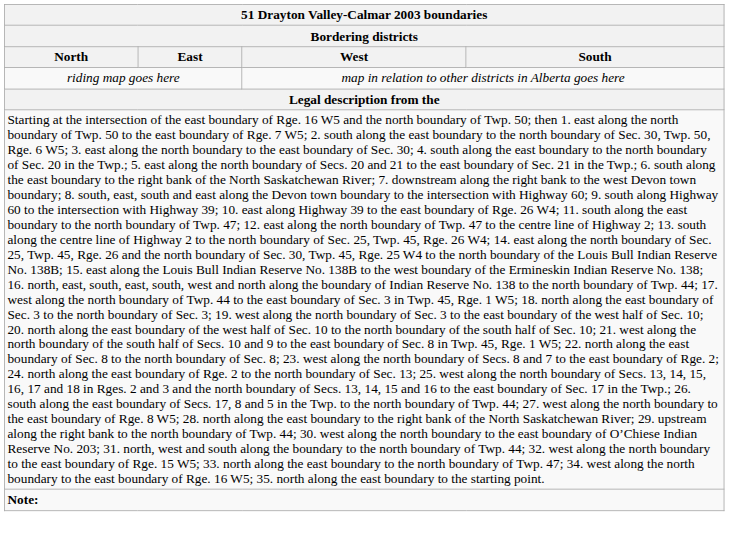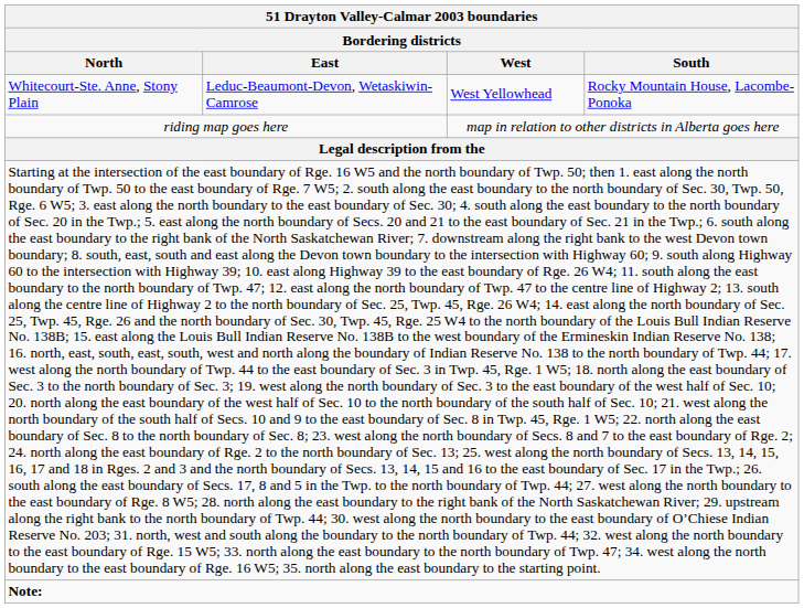 <table class="wikitable collapsible collapsed">
 <tr>
 <th colspan=4>51 Drayton Valley-Calmar 2003 boundaries</th>
 </tr>
 <tr>
 <th colspan=4>Bordering districts</th>
 </tr>
 <tr>
 <th>North</th>
 <th>East</th>
 <th>West</th>
 <th>South</th>
+</tr>
+<tr>
+<td><a href='#'>Whitecourt-Ste. Anne</a>, <a href='#'>Stony Plain</a></td>
+<td><a href='#'>Leduc-Beaumont-Devon</a>, <a href='#'>Wetaskiwin-Camrose</a></td>
+<td><a href='#'>West Yellowhead</a></td>
+<td><a href='#'>Rocky Mountain House</a>, <a href='#'>Lacombe-Ponoka</a></td>
 </tr>
 <tr>
 <td colspan=2 align=center><em>riding map goes here</em></td>
 <td colspan=2 align=center><em>map in relation to other districts in Alberta goes here</em></td>
 </tr>
 <tr>
 <th colspan=4>Legal description from the </th>
 </tr>
 <tr>
 <td colspan=4>Starting at the intersection of the east boundary of Rge. 16 W5 and the north boundary of Twp. 50; then 1. east along the north boundary of Twp. 50 to the east boundary of Rge. 7 W5; 2. south along the east boundary to the north boundary of Sec. 30, Twp. 50, Rge. 6 W5; 3. east along the north boundary to the east boundary of Sec. 30; 4. south along the east boundary to the north boundary of Sec. 20 in the Twp.; 5. east along the north boundary of Secs. 20 and 21 to the east boundary of Sec. 21 in the Twp.; 6. south along the east boundary to the right bank of the North Saskatchewan River; 7. downstream along the right bank to the west Devon town boundary; 8. south, east, south and east along the Devon town boundary to the intersection with Highway 60; 9. south along Highway 60 to the intersection with Highway 39; 10. east along Highway 39 to the east boundary of Rge. 26 W4; 11. south along the east boundary to the north boundary of Twp. 47; 12. east along the north boundary of Twp. 47 to the centre line of Highway 2; 13. south along the centre line of Highway 2 to the north boundary of Sec. 25, Twp. 45, Rge. 26 W4; 14. east along the north boundary of Sec. 25, Twp. 45, Rge. 26 and the north boundary of Sec. 30, Twp. 45, Rge. 25 W4 to the north boundary of the Louis Bull Indian Reserve No. 138B; 15. east along the Louis Bull Indian Reserve No. 138B to the west boundary of the Ermineskin Indian Reserve No. 138; 16. north, east, south, east, south, west and north along the boundary of Indian Reserve No. 138 to the north boundary of Twp. 44; 17. west along the north boundary of Twp. 44 to the east boundary of Sec. 3 in Twp. 45, Rge. 1 W5; 18. north along the east boundary of Sec. 3 to the north boundary of Sec. 3; 19. west along the north boundary of Sec. 3 to the east boundary of the west half of Sec. 10; 20. north along the east boundary of the west half of Sec. 10 to the north boundary of the south half of Sec. 10; 21. west along the north boundary of the south half of Secs. 10 and 9 to the east boundary of Sec. 8 in Twp. 45, Rge. 1 W5; 22. north along the east boundary of Sec. 8 to the north boundary of Sec. 8; 23. west along the north boundary of Secs. 8 and 7 to the east boundary of Rge. 2; 24. north along the east boundary of Rge. 2 to the north boundary of Sec. 13; 25. west along the north boundary of Secs. 13, 14, 15, 16, 17 and 18 in Rges. 2 and 3 and the north boundary of Secs. 13, 14, 15 and 16 to the east boundary of Sec. 17 in the Twp.; 26. south along the east boundary of Secs. 17, 8 and 5 in the Twp. to the north boundary of Twp. 44; 27. west along the north boundary to the east boundary of Rge. 8 W5; 28. north along the east boundary to the right bank of the North Saskatchewan River; 29. upstream along the right bank to the north boundary of Twp. 44; 30. west along the north boundary to the east boundary of O’Chiese Indian Reserve No. 203; 31. north, west and south along the boundary to the north boundary of Twp. 44; 32. west along the north boundary to the east boundary of Rge. 15 W5; 33. north along the east boundary to the north boundary of Twp. 47; 34. west along the north boundary to the east boundary of Rge. 16 W5; 35. north along the east boundary to the starting point.</td>
 </tr>
 <tr>
 <td colspan=4><strong>Note:</strong></td>
 </tr>
 </table>
